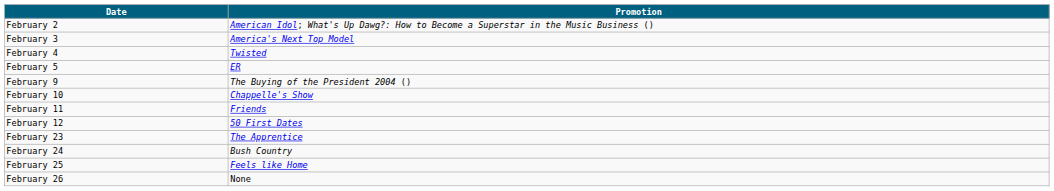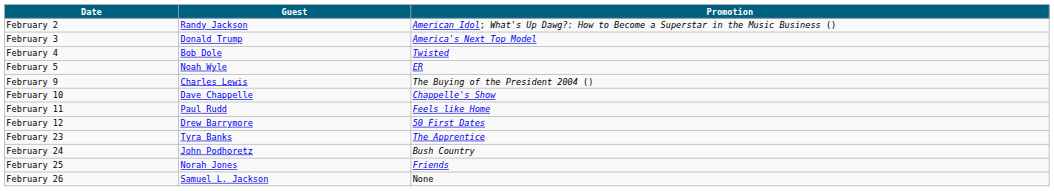 <table class="wikitable" width="100%">
 <tr bgcolor="#CCCCCC">
 <th width="15%" style="background:#006080; color:#FFFFFF">Date</th>
+<th width="20%" style="background:#006080; color:#FFFFFF">Guest</th>
 <th width="55%" style="background:#006080; color:#FFFFFF">Promotion</th>
 </tr>
 <tr>
 <td>February 2</td>
+<td><a href='#'>Randy Jackson</a></td>
 <td><em><a href='#'>American Idol</a></em>; <em>What's Up Dawg?: How to Become a Superstar in the Music Business</em> ()</td>
 </tr>
 <tr>
 <td>February 3</td>
+<td><a href='#'>Donald Trump</a></td>
 <td><em><a href='#'>America's Next Top Model</a></em></td>
 </tr>
 <tr>
 <td>February 4</td>
+<td><a href='#'>Bob Dole</a></td>
 <td><em><a href='#'>Twisted</a></em></td>
 </tr>
 <tr>
 <td>February 5</td>
+<td><a href='#'>Noah Wyle</a></td>
 <td><em><a href='#'>ER</a></em></td>
 </tr>
 <tr>
 <td>February 9</td>
+<td><a href='#'>Charles Lewis</a></td>
 <td><em>The Buying of the President 2004</em> ()</td>
 </tr>
 <tr>
 <td>February 10</td>
+<td><a href='#'>Dave Chappelle</a></td>
 <td><em><a href='#'>Chappelle's Show</a></em></td>
 </tr>
 <tr>
 <td>February 11</td>
-<td><em><a href='#'>Friends</a></em></td>
+<td><a href='#'>Paul Rudd</a></td>
+<td><em><a href='#'>Feels like Home</a></em></td>
 </tr>
 <tr>
 <td>February 12</td>
+<td><a href='#'>Drew Barrymore</a></td>
 <td><em><a href='#'>50 First Dates</a></em></td>
 </tr>
 <tr>
 <td>February 23</td>
+<td><a href='#'>Tyra Banks</a></td>
 <td><em><a href='#'>The Apprentice</a></em></td>
 </tr>
 <tr>
 <td>February 24</td>
+<td><a href='#'>John Podhoretz</a></td>
 <td><em>Bush Country</em></td>
 </tr>
 <tr>
 <td>February 25</td>
-<td><em><a href='#'>Feels like Home</a></em></td>
+<td><a href='#'>Norah Jones</a></td>
+<td><em><a href='#'>Friends</a></em></td>
 </tr>
 <tr>
 <td>February 26</td>
+<td><a href='#'>Samuel L. Jackson</a></td>
 <td>None</td>
 </tr>
 </table>
